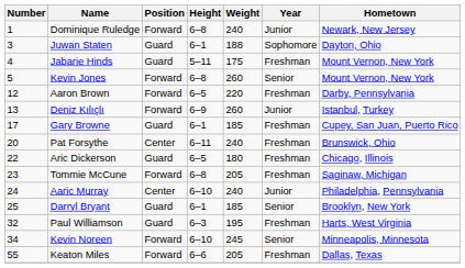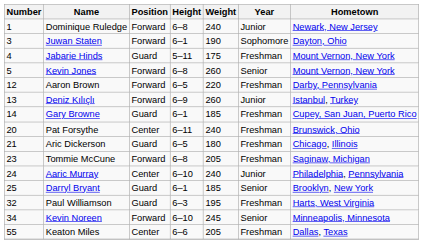 <table class="wikitable" style="font-size: 95%;">
 <tr>
 <th>Number</th>
 <th>Name</th>
 <th>Position</th>
 <th>Height</th>
 <th>Weight</th>
 <th>Year</th>
 <th>Hometown</th>
 </tr>
 <tr>
 <td>1</td>
 <td>Dominique Ruledge</td>
 <td>Forward</td>
 <td>6–8</td>
 <td>240</td>
 <td>Junior</td>
 <td><a href='#'>Newark, New Jersey</a></td>
 </tr>
 <tr>
 <td>3</td>
 <td><a href='#'>Juwan Staten</a></td>
-<td>Guard</td>
+<td>Forward</td>
 <td>6–1</td>
-<td>188</td>
+<td>190</td>
 <td>Sophomore</td>
 <td><a href='#'>Dayton, Ohio</a></td>
 </tr>
 <tr>
 <td>4</td>
 <td><a href='#'>Jabarie Hinds</a></td>
 <td>Guard</td>
 <td>5–11</td>
 <td>175</td>
 <td>Freshman</td>
 <td><a href='#'>Mount Vernon, New York</a></td>
 </tr>
 <tr>
 <td>5</td>
 <td><a href='#'>Kevin Jones</a></td>
 <td>Forward</td>
 <td>6–8</td>
 <td>260</td>
 <td>Senior</td>
 <td><a href='#'>Mount Vernon, New York</a></td>
 </tr>
 <tr>
 <td>12</td>
 <td>Aaron Brown</td>
 <td>Forward</td>
 <td>6–5</td>
 <td>220</td>
 <td>Freshman</td>
 <td><a href='#'>Darby, Pennsylvania</a></td>
 </tr>
 <tr>
 <td>13</td>
 <td><a href='#'>Deniz Kılıçlı</a></td>
 <td>Forward</td>
 <td>6–9</td>
 <td>260</td>
 <td>Junior</td>
 <td><a href='#'>Istanbul</a>, <a href='#'>Turkey</a></td>
 </tr>
 <tr>
-<td>17</td>
+<td>14</td>
 <td><a href='#'>Gary Browne</a></td>
 <td>Guard</td>
 <td>6–1</td>
 <td>185</td>
 <td>Freshman</td>
 <td><a href='#'>Cupey, San Juan, Puerto Rico</a></td>
 </tr>
 <tr>
 <td>20</td>
 <td>Pat Forsythe</td>
 <td>Center</td>
 <td>6–11</td>
 <td>240</td>
 <td>Freshman</td>
 <td><a href='#'>Brunswick, Ohio</a></td>
 </tr>
 <tr>
-<td>22</td>
+<td>21</td>
 <td>Aric Dickerson</td>
 <td>Guard</td>
 <td>6–5</td>
 <td>180</td>
 <td>Freshman</td>
 <td><a href='#'>Chicago</a>, <a href='#'>Illinois</a></td>
 </tr>
 <tr>
 <td>23</td>
 <td>Tommie McCune</td>
 <td>Forward</td>
 <td>6–8</td>
 <td>205</td>
 <td>Freshman</td>
 <td><a href='#'>Saginaw, Michigan</a></td>
 </tr>
 <tr>
 <td>24</td>
 <td><a href='#'>Aaric Murray</a></td>
 <td>Center</td>
 <td>6–10</td>
 <td>240</td>
 <td>Junior</td>
 <td><a href='#'>Philadelphia</a>, <a href='#'>Pennsylvania</a></td>
 </tr>
 <tr>
 <td>25</td>
 <td><a href='#'>Darryl Bryant</a></td>
 <td>Guard</td>
 <td>6–1</td>
 <td>185</td>
 <td>Senior</td>
 <td><a href='#'>Brooklyn</a>, <a href='#'>New York</a></td>
 </tr>
 <tr>
 <td>32</td>
 <td>Paul Williamson</td>
 <td>Guard</td>
 <td>6–3</td>
 <td>195</td>
 <td>Freshman</td>
 <td><a href='#'>Harts, West Virginia</a></td>
 </tr>
 <tr>
 <td>34</td>
 <td><a href='#'>Kevin Noreen</a></td>
 <td>Forward</td>
 <td>6–10</td>
 <td>245</td>
 <td>Senior</td>
 <td><a href='#'>Minneapolis, Minnesota</a></td>
 </tr>
 <tr>
 <td>55</td>
 <td>Keaton Miles</td>
-<td>Forward</td>
+<td>Center</td>
 <td>6–6</td>
 <td>205</td>
 <td>Freshman</td>
 <td><a href='#'>Dallas</a>, <a href='#'>Texas</a></td>
 </tr>
 <tr>
 </tr>
 </table>
